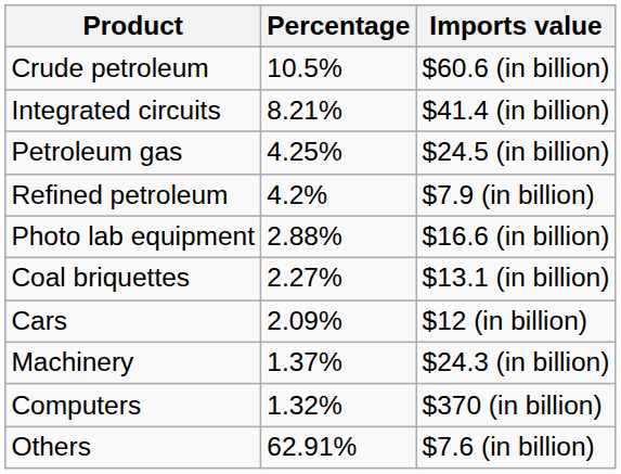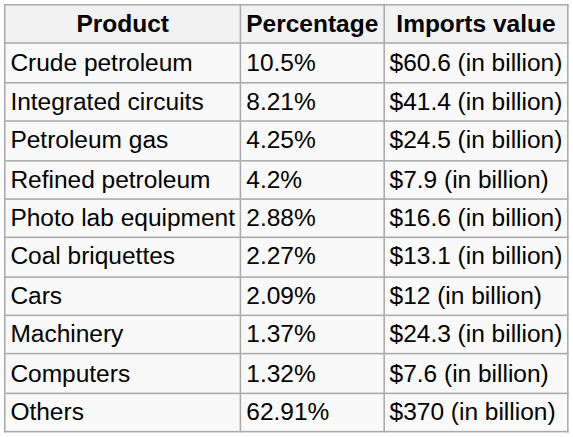 <table class="wikitable">
 <tr>
 <th>Product</th>
 <th>Percentage</th>
 <th>Imports value</th>
 </tr>
 <tr>
 <td>Crude petroleum</td>
 <td>10.5%</td>
 <td>$60.6 (in billion)</td>
 </tr>
 <tr>
 <td>Integrated circuits</td>
 <td>8.21%</td>
 <td>$41.4 (in billion)</td>
 </tr>
 <tr>
 <td>Petroleum gas</td>
 <td>4.25%</td>
 <td>$24.5 (in billion)</td>
 </tr>
 <tr>
 <td>Refined petroleum</td>
 <td>4.2%</td>
 <td>$7.9 (in billion)</td>
 </tr>
 <tr>
 <td>Photo lab equipment</td>
 <td>2.88%</td>
 <td>$16.6 (in billion)</td>
 </tr>
 <tr>
 <td>Coal briquettes</td>
 <td>2.27%</td>
 <td>$13.1 (in billion)</td>
 </tr>
 <tr>
 <td>Cars</td>
 <td>2.09%</td>
 <td>$12 (in billion)</td>
 </tr>
 <tr>
 <td>Machinery</td>
 <td>1.37%</td>
 <td>$24.3 (in billion)</td>
 </tr>
 <tr>
 <td>Computers</td>
 <td>1.32%</td>
-<td>$370 (in billion)</td>
+<td>$7.6 (in billion)</td>
 </tr>
 <tr>
 <td>Others</td>
 <td>62.91%</td>
-<td>$7.6 (in billion)</td>
+<td>$370 (in billion)</td>
 </tr>
 </table>
